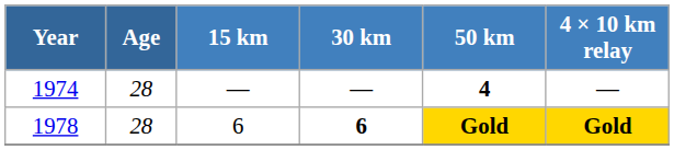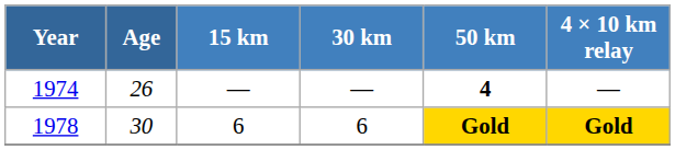 <table class="wikitable" style="font-size:95%; text-align:center; border:grey solid 1px; border-collapse:collapse; background:#ffffff;">
 <tr>
 <th style="background-color:#369; color:white; width:60px;"> Year </th>
 <th style="background-color:#369; color:white; width:40px;"> Age </th>
 <th style="background-color:#4180be; color:white; width:75px;"> 15 km </th>
 <th style="background-color:#4180be; color:white; width:75px;"> 30 km </th>
 <th style="background-color:#4180be; color:white; width:75px;"> 50 km </th>
 <th style="background-color:#4180be; color:white; width:75px;"> 4 × 10 km <br> relay </th>
 </tr>
 <tr>
 <td><a href='#'>1974</a></td>
-<td><em>28</em></td>
+<td><em>26</em></td>
 <td>—</td>
 <td>—</td>
 <td><strong>4</strong></td>
 <td>—</td>
 </tr>
 <tr>
 <td><a href='#'>1978</a></td>
-<td><em>28</em></td>
+<td><em>30</em></td>
 <td>6</td>
-<td><strong>6</strong></td>
+<td>6</td>
 <td style="background:gold;"><strong>Gold</strong></td>
 <td style="background:gold;"><strong>Gold</strong></td>
 </tr>
 <tr>
 </tr>
 </table>
